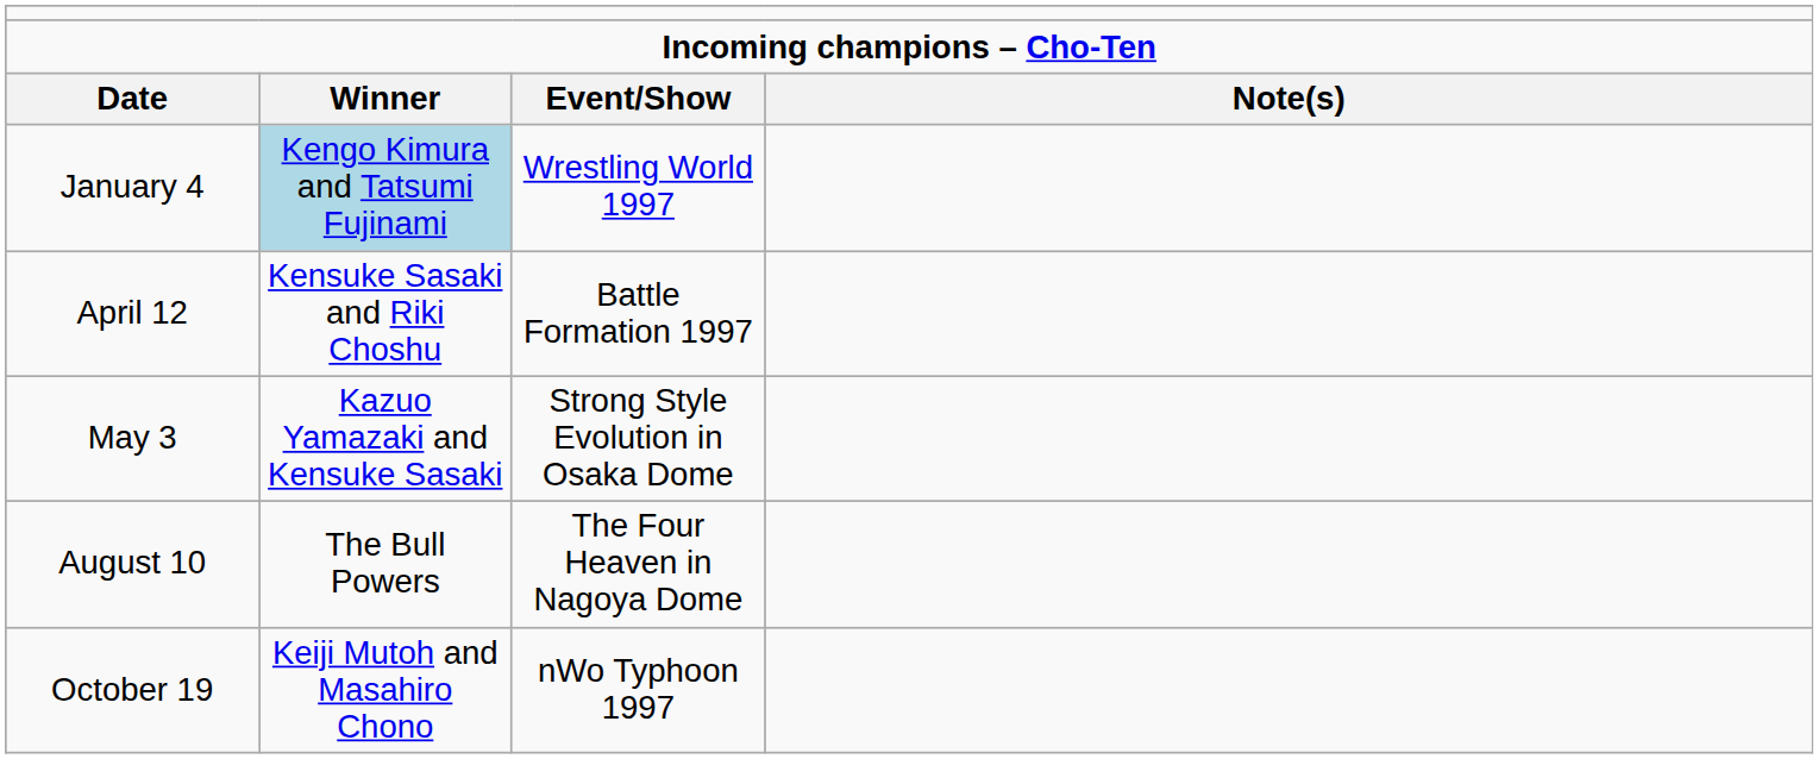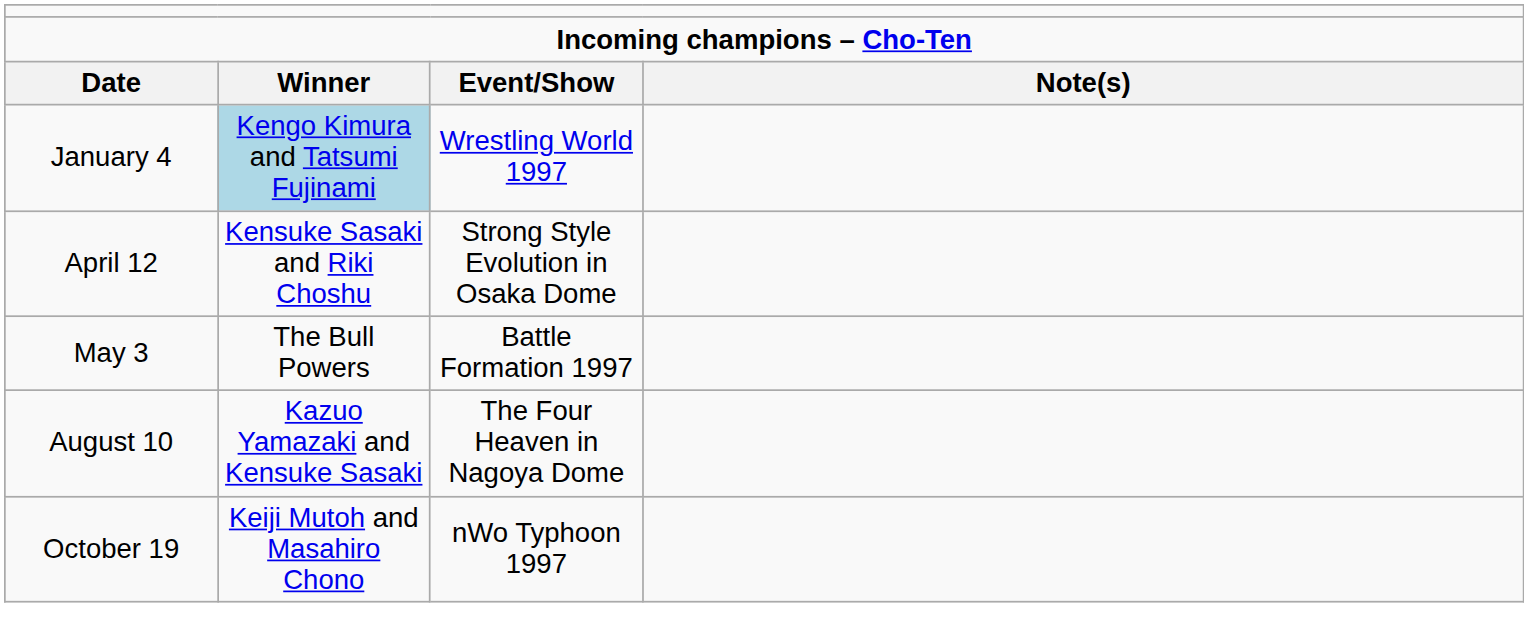 <table class="wikitable" style="text-align:center; width:100%;">
 <tr>
 <td colspan="5"></td>
 </tr>
 <tr>
 <td colspan="5"><strong>Incoming champions – <a href='#'>Cho-Ten</a> </strong></td>
 </tr>
 <tr>
 <th width=14%>Date</th>
 <th width=14%>Winner</th>
 <th width=14%>Event/Show</th>
 <th width=58%>Note(s)</th>
 </tr>
 <tr>
 <td>January 4</td>
 <td style="background: lightblue;"><a href='#'>Kengo Kimura</a> and <a href='#'>Tatsumi Fujinami</a></td>
 <td><a href='#'>Wrestling World 1997</a></td>
 <td align="left"></td>
 </tr>
 <tr>
 <td>April 12</td>
 <td><a href='#'>Kensuke Sasaki</a> and <a href='#'>Riki Choshu</a></td>
+<td>Strong Style Evolution in Osaka Dome</td>
+<td align="left"></td>
+</tr>
+<tr>
+<td>May 3</td>
+<td>The Bull Powers<br></td>
 <td>Battle Formation 1997</td>
 <td align="left"></td>
 </tr>
 <tr>
-<td>May 3</td>
+<td>August 10</td>
 <td><a href='#'>Kazuo Yamazaki</a> and <a href='#'>Kensuke Sasaki</a></td>
-<td>Strong Style Evolution in Osaka Dome</td>
-<td align="left"></td>
-</tr>
-<tr>
-<td>August 10</td>
-<td>The Bull Powers<br></td>
 <td>The Four Heaven in Nagoya Dome</td>
 <td align="left"></td>
 </tr>
 <tr>
 <td>October 19</td>
 <td><a href='#'>Keiji Mutoh</a> and <a href='#'>Masahiro Chono</a></td>
 <td>nWo Typhoon 1997</td>
 <td align="left"></td>
 </tr>
 </table>
